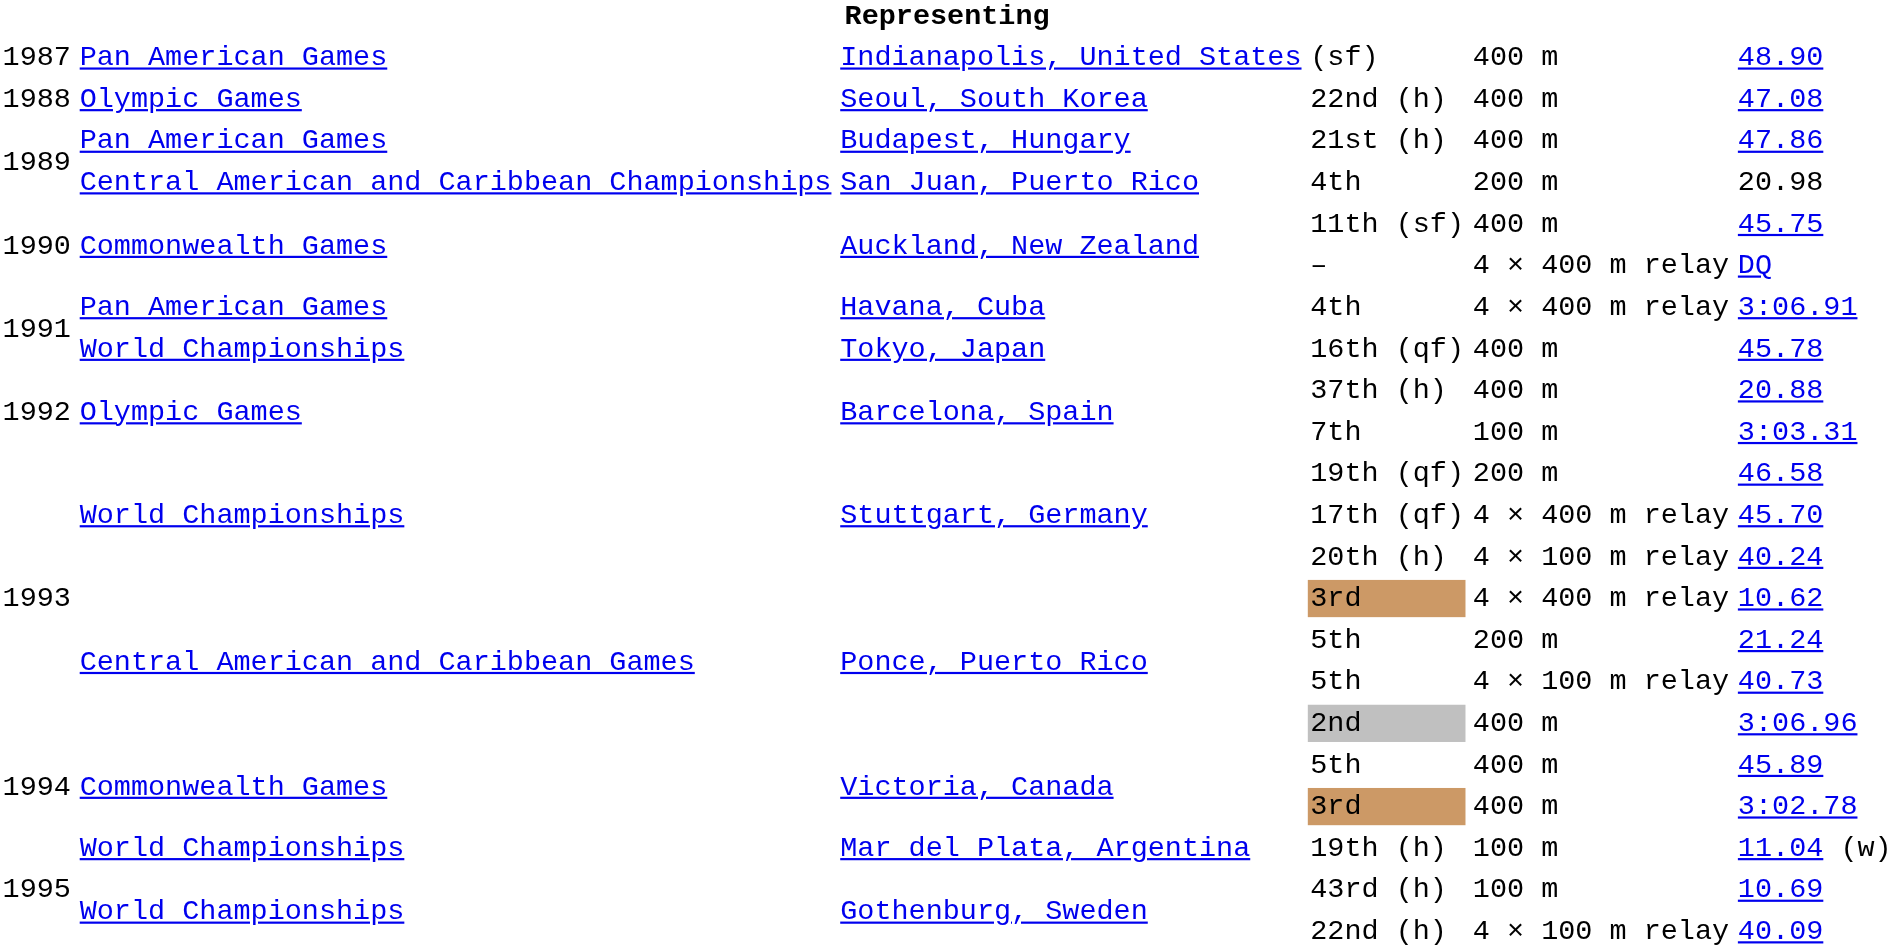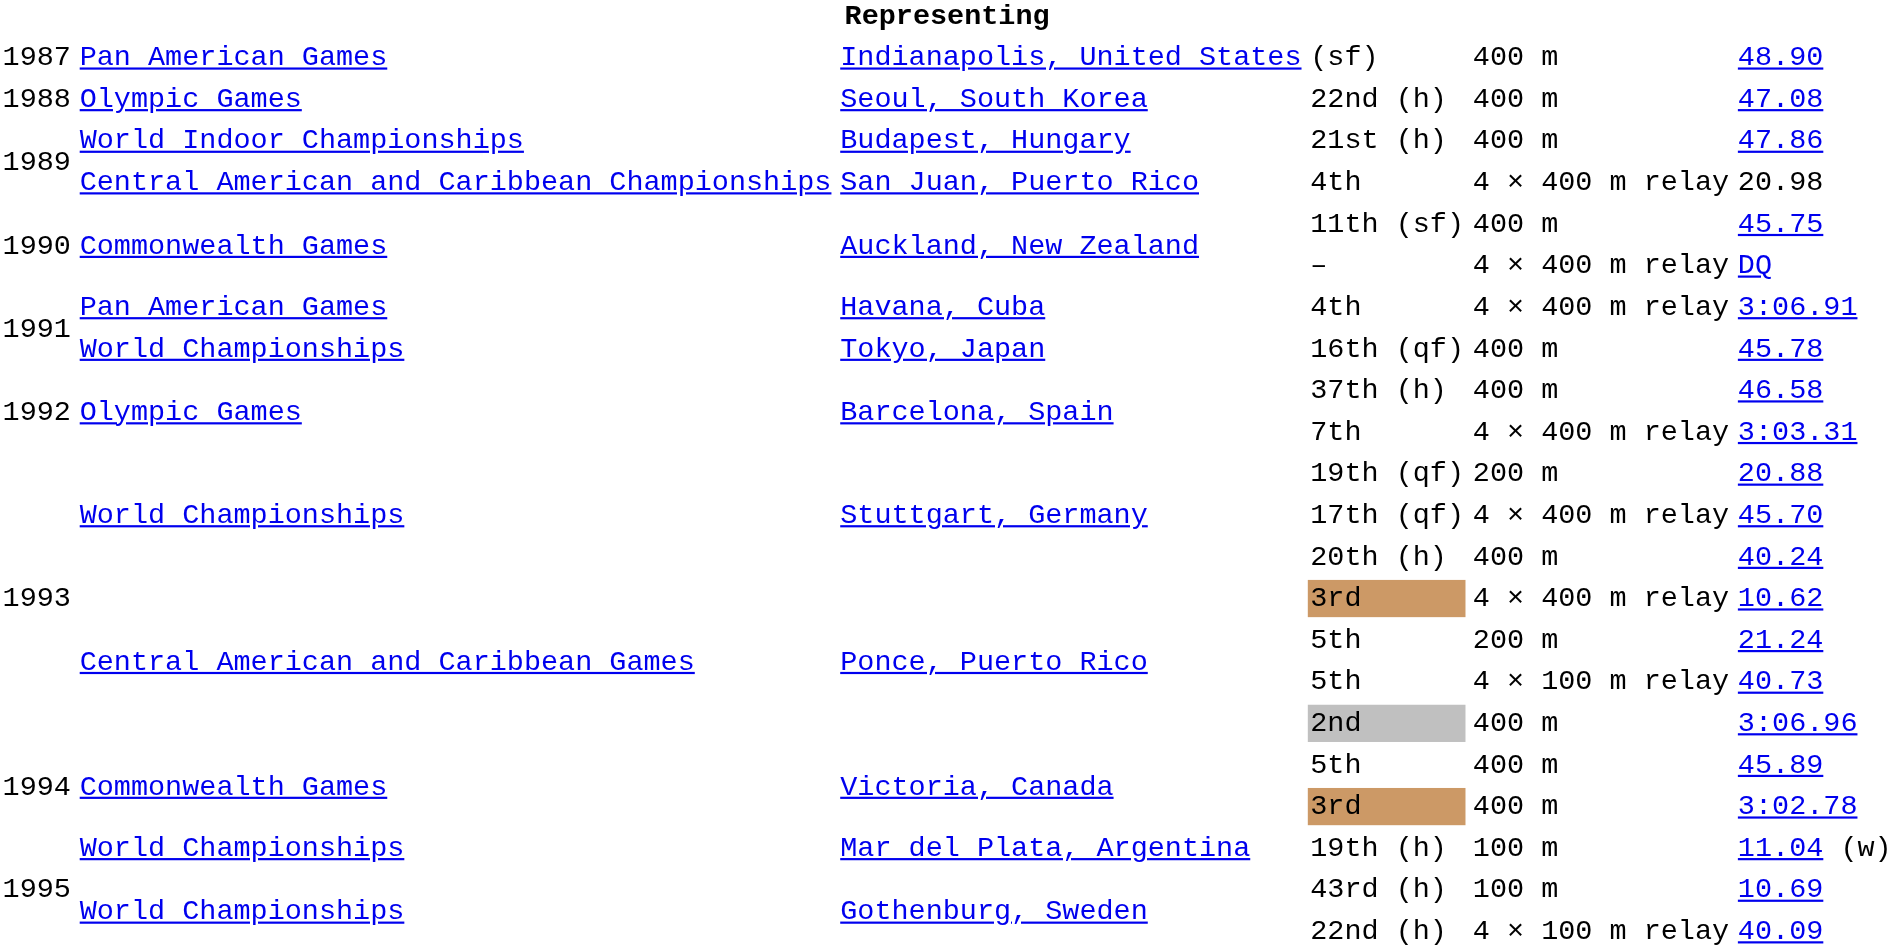 <table>
 <tr>
 <th colspan="6">Representing </th>
 </tr>
 <tr>
 <td>1987</td>
 <td><a href='#'>Pan American Games</a></td>
 <td><a href='#'>Indianapolis, United States</a></td>
 <td>(sf)</td>
 <td>400 m</td>
 <td><a href='#'>48.90</a></td>
 </tr>
 <tr>
 <td>1988</td>
 <td><a href='#'>Olympic Games</a></td>
 <td><a href='#'>Seoul, South Korea</a></td>
 <td>22nd (h)</td>
 <td>400 m</td>
 <td><a href='#'>47.08</a></td>
 </tr>
 <tr>
 <td rowspan=2>1989</td>
-<td><a href='#'>Pan American Games</a></td>
+<td><a href='#'>World Indoor Championships</a></td>
 <td><a href='#'>Budapest, Hungary</a></td>
 <td>21st (h)</td>
 <td>400 m</td>
 <td><a href='#'>47.86</a></td>
 </tr>
 <tr>
 <td><a href='#'>Central American and Caribbean Championships</a></td>
 <td><a href='#'>San Juan, Puerto Rico</a></td>
 <td>4th</td>
-<td>200 m</td>
+<td>4 × 400 m relay</td>
 <td>20.98</td>
 </tr>
 <tr>
 <td rowspan=2>1990</td>
 <td rowspan=2><a href='#'>Commonwealth Games</a></td>
 <td rowspan=2><a href='#'>Auckland, New Zealand</a></td>
 <td>11th (sf)</td>
 <td>400 m</td>
 <td><a href='#'>45.75</a></td>
 </tr>
 <tr>
 <td>–</td>
 <td>4 × 400 m relay</td>
 <td><a href='#'>DQ</a></td>
 </tr>
 <tr>
 <td rowspan=2>1991</td>
 <td><a href='#'>Pan American Games</a></td>
 <td><a href='#'>Havana, Cuba</a></td>
 <td>4th</td>
 <td>4 × 400 m relay</td>
 <td><a href='#'>3:06.91</a></td>
 </tr>
 <tr>
 <td><a href='#'>World Championships</a></td>
 <td><a href='#'>Tokyo, Japan</a></td>
 <td>16th (qf)</td>
 <td>400 m</td>
 <td><a href='#'>45.78</a></td>
 </tr>
 <tr>
 <td rowspan=2>1992</td>
 <td rowspan=2><a href='#'>Olympic Games</a></td>
 <td rowspan=2><a href='#'>Barcelona, Spain</a></td>
 <td>37th (h)</td>
 <td>400 m</td>
-<td><a href='#'>20.88</a></td>
+<td><a href='#'>46.58</a></td>
 </tr>
 <tr>
 <td>7th</td>
-<td>100 m</td>
+<td>4 × 400 m relay</td>
 <td><a href='#'>3:03.31</a></td>
 </tr>
 <tr>
 <td rowspan=7>1993</td>
 <td rowspan=3><a href='#'>World Championships</a></td>
 <td rowspan=3><a href='#'>Stuttgart, Germany</a></td>
 <td>19th (qf)</td>
 <td>200 m</td>
-<td><a href='#'>46.58</a></td>
+<td><a href='#'>20.88</a></td>
 </tr>
 <tr>
 <td>17th (qf)</td>
 <td>4 × 400 m relay</td>
 <td><a href='#'>45.70</a></td>
 </tr>
 <tr>
 <td>20th (h)</td>
-<td>4 × 100 m relay</td>
+<td>400 m</td>
 <td><a href='#'>40.24</a></td>
 </tr>
 <tr>
 <td rowspan=4><a href='#'>Central American and Caribbean Games</a></td>
 <td rowspan=4><a href='#'>Ponce, Puerto Rico</a></td>
 <td bgcolor=cc9966>3rd</td>
 <td>4 × 400 m relay</td>
 <td><a href='#'>10.62</a></td>
 </tr>
 <tr>
 <td>5th</td>
 <td>200 m</td>
 <td><a href='#'>21.24</a></td>
 </tr>
 <tr>
 <td>5th</td>
 <td>4 × 100 m relay</td>
 <td><a href='#'>40.73</a></td>
 </tr>
 <tr>
 <td bgcolor=silver>2nd</td>
 <td>400 m</td>
 <td><a href='#'>3:06.96</a></td>
 </tr>
 <tr>
 <td rowspan=2>1994</td>
 <td rowspan=2><a href='#'>Commonwealth Games</a></td>
 <td rowspan=2><a href='#'>Victoria, Canada</a></td>
 <td>5th</td>
 <td>400 m</td>
 <td><a href='#'>45.89</a></td>
 </tr>
 <tr>
 <td bgcolor=cc9966>3rd</td>
 <td>400 m</td>
 <td><a href='#'>3:02.78</a></td>
 </tr>
 <tr>
 <td rowspan=3>1995</td>
 <td><a href='#'>World Championships</a></td>
 <td><a href='#'>Mar del Plata, Argentina</a></td>
 <td>19th (h)</td>
 <td>100 m</td>
 <td><a href='#'>11.04</a> (w)</td>
 </tr>
 <tr>
 <td rowspan=2><a href='#'>World Championships</a></td>
 <td rowspan=2><a href='#'>Gothenburg, Sweden</a></td>
 <td>43rd (h)</td>
 <td>100 m</td>
 <td><a href='#'>10.69</a></td>
 </tr>
 <tr>
 <td>22nd (h)</td>
 <td>4 × 100 m relay</td>
 <td><a href='#'>40.09</a></td>
 </tr>
 </table>
